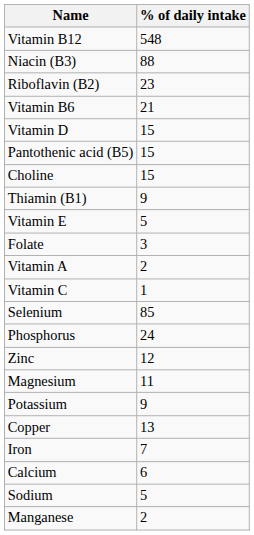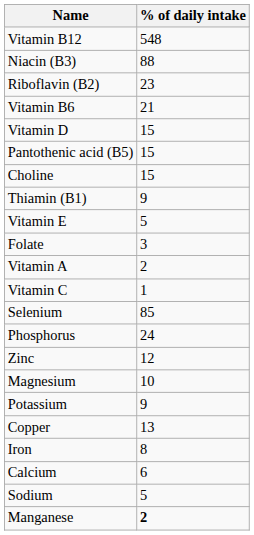 <table class="wikitable collapsible">
 <tr>
 <th>Name</th>
 <th>% of daily intake</th>
 </tr>
 <tr>
 <td>Vitamin B12</td>
 <td>548</td>
 </tr>
 <tr>
 <td>Niacin (B3)</td>
 <td>88</td>
 </tr>
 <tr>
 <td>Riboflavin (B2)</td>
 <td>23</td>
 </tr>
 <tr>
 <td>Vitamin B6</td>
 <td>21</td>
 </tr>
 <tr>
 <td>Vitamin D</td>
 <td>15</td>
 </tr>
 <tr>
 <td>Pantothenic acid (B5)</td>
 <td>15</td>
 </tr>
 <tr>
 <td>Choline</td>
 <td>15</td>
 </tr>
 <tr>
 <td>Thiamin (B1)</td>
 <td>9</td>
 </tr>
 <tr>
 <td>Vitamin E</td>
 <td>5</td>
 </tr>
 <tr>
 <td>Folate</td>
 <td>3</td>
 </tr>
 <tr>
 <td>Vitamin A</td>
 <td>2</td>
 </tr>
 <tr>
 <td>Vitamin C</td>
 <td>1</td>
 </tr>
 <tr>
 <td>Selenium</td>
 <td>85</td>
 </tr>
 <tr>
 <td>Phosphorus</td>
 <td>24</td>
 </tr>
 <tr>
 <td>Zinc</td>
 <td>12</td>
 </tr>
 <tr>
 <td>Magnesium</td>
-<td>11</td>
+<td>10</td>
 </tr>
 <tr>
 <td>Potassium</td>
 <td>9</td>
 </tr>
 <tr>
 <td>Copper</td>
 <td>13</td>
 </tr>
 <tr>
 <td>Iron</td>
-<td>7</td>
+<td>8</td>
 </tr>
 <tr>
 <td>Calcium</td>
 <td>6</td>
 </tr>
 <tr>
 <td>Sodium</td>
 <td>5</td>
 </tr>
 <tr>
 <td>Manganese</td>
-<td>2</td>
+<td><strong>2</strong></td>
 </tr>
 </table>
